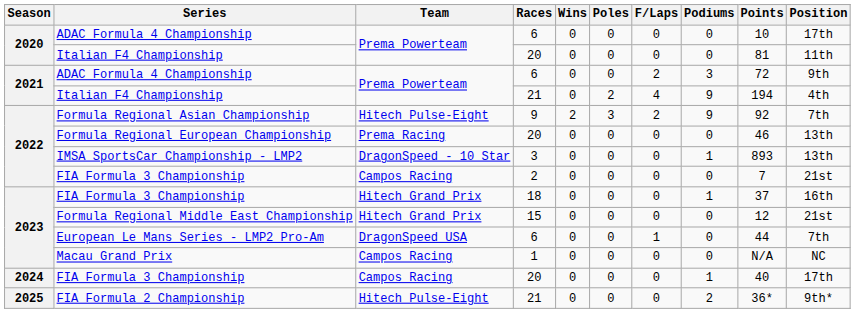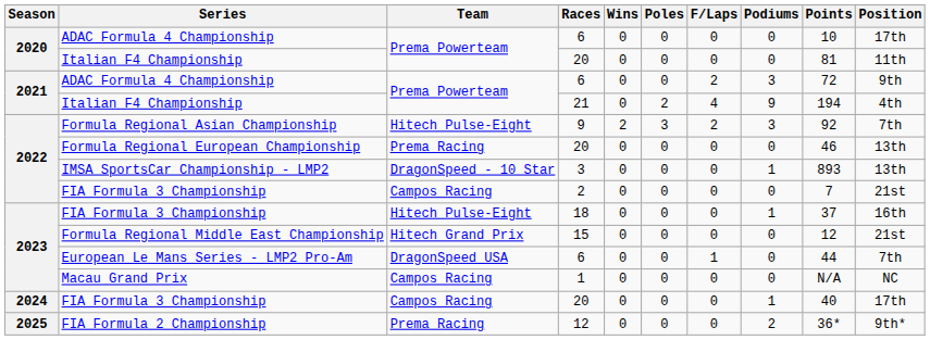 <table class="wikitable" style="font-size: 90%; text-align:center;">
 <tr>
 <th>Season</th>
 <th>Series</th>
 <th>Team</th>
 <th>Races</th>
 <th>Wins</th>
 <th>Poles</th>
 <th>F/Laps</th>
 <th>Podiums</th>
 <th>Points</th>
 <th>Position</th>
 </tr>
 <tr>
 <th rowspan="2">2020</th>
 <td style="text-align:left;"><a href='#'>ADAC Formula 4 Championship</a></td>
 <td style="text-align:left;" rowspan="2"><a href='#'>Prema Powerteam</a></td>
 <td>6</td>
 <td>0</td>
 <td>0</td>
 <td>0</td>
 <td>0</td>
 <td>10</td>
 <td>17th</td>
 </tr>
 <tr>
 <td style="text-align:left;"><a href='#'>Italian F4 Championship</a></td>
 <td>20</td>
 <td>0</td>
 <td>0</td>
 <td>0</td>
 <td>0</td>
 <td>81</td>
 <td>11th</td>
 </tr>
 <tr>
 <th rowspan="2">2021</th>
 <td style="text-align:left;"><a href='#'>ADAC Formula 4 Championship</a></td>
 <td style="text-align:left;" rowspan="2"><a href='#'>Prema Powerteam</a></td>
 <td>6</td>
 <td>0</td>
 <td>0</td>
 <td>2</td>
 <td>3</td>
 <td>72</td>
 <td>9th</td>
 </tr>
 <tr>
 <td style="text-align:left;"><a href='#'>Italian F4 Championship</a></td>
 <td>21</td>
 <td>0</td>
 <td>2</td>
 <td>4</td>
 <td>9</td>
 <td>194</td>
 <td>4th</td>
 </tr>
 <tr>
 <th rowspan="4">2022</th>
 <td style="text-align:left;"><a href='#'>Formula Regional Asian Championship</a></td>
 <td style="text-align:left;"><a href='#'>Hitech Pulse-Eight</a></td>
 <td>9</td>
 <td>2</td>
 <td>3</td>
 <td>2</td>
-<td>9</td>
+<td>3</td>
 <td>92</td>
 <td>7th</td>
 </tr>
 <tr>
 <td style="text-align:left;"><a href='#'>Formula Regional European Championship</a></td>
 <td style="text-align:left;"><a href='#'>Prema Racing</a></td>
 <td>20</td>
 <td>0</td>
 <td>0</td>
 <td>0</td>
 <td>0</td>
 <td>46</td>
 <td>13th</td>
 </tr>
 <tr>
 <td style="text-align:left;"><a href='#'>IMSA SportsCar Championship - LMP2</a></td>
 <td style="text-align:left;"><a href='#'>DragonSpeed - 10 Star</a></td>
 <td>3</td>
 <td>0</td>
 <td>0</td>
 <td>0</td>
 <td>1</td>
 <td>893</td>
 <td>13th</td>
 </tr>
 <tr>
 <td style="text-align:left;"><a href='#'>FIA Formula 3 Championship</a></td>
 <td style="text-align:left;"><a href='#'>Campos Racing</a></td>
 <td>2</td>
 <td>0</td>
 <td>0</td>
 <td>0</td>
 <td>0</td>
 <td>7</td>
 <td>21st</td>
 </tr>
 <tr>
 <th rowspan="4">2023</th>
 <td style="text-align:left;"><a href='#'>FIA Formula 3 Championship</a></td>
-<td style="text-align:left;"><a href='#'>Hitech Grand Prix</a></td>
+<td style="text-align:left;"><a href='#'>Hitech Pulse-Eight</a></td>
 <td>18</td>
 <td>0</td>
 <td>0</td>
 <td>0</td>
 <td>1</td>
 <td>37</td>
 <td>16th</td>
 </tr>
 <tr>
 <td style="text-align:left;"><a href='#'>Formula Regional Middle East Championship</a></td>
 <td style="text-align:left;"><a href='#'>Hitech Grand Prix</a></td>
 <td>15</td>
 <td>0</td>
 <td>0</td>
 <td>0</td>
 <td>0</td>
 <td>12</td>
 <td>21st</td>
 </tr>
 <tr>
 <td style="text-align:left;"><a href='#'>European Le Mans Series - LMP2 Pro-Am</a></td>
 <td style="text-align:left;"><a href='#'>DragonSpeed USA</a></td>
 <td>6</td>
 <td>0</td>
 <td>0</td>
 <td>1</td>
 <td>0</td>
 <td>44</td>
 <td>7th</td>
 </tr>
 <tr>
 <td style="text-align:left;"><a href='#'>Macau Grand Prix</a></td>
 <td style="text-align:left;"><a href='#'>Campos Racing</a></td>
 <td>1</td>
 <td>0</td>
 <td>0</td>
 <td>0</td>
 <td>0</td>
 <td>N/A</td>
 <td>NC</td>
 </tr>
 <tr>
 <th>2024</th>
 <td style="text-align:left;"><a href='#'>FIA Formula 3 Championship</a></td>
 <td style="text-align:left;"><a href='#'>Campos Racing</a></td>
 <td>20</td>
 <td>0</td>
 <td>0</td>
 <td>0</td>
 <td>1</td>
 <td>40</td>
 <td>17th</td>
 </tr>
 <tr>
 <th>2025</th>
 <td style="text-align:left;"><a href='#'>FIA Formula 2 Championship</a></td>
-<td style="text-align:left;"><a href='#'>Hitech Pulse-Eight</a></td>
-<td>21</td>
+<td style="text-align:left;"><a href='#'>Prema Racing</a></td>
+<td>12</td>
 <td>0</td>
 <td>0</td>
 <td>0</td>
 <td>2</td>
 <td>36*</td>
 <td>9th*</td>
 </tr>
 </table>
